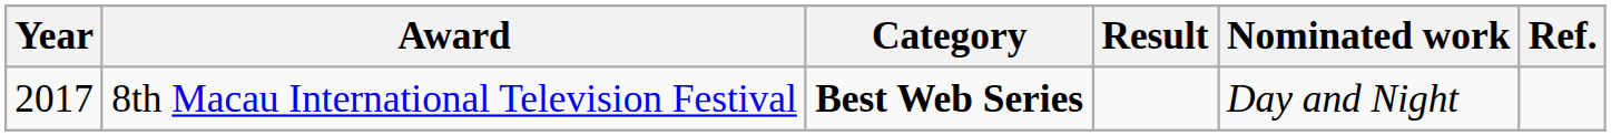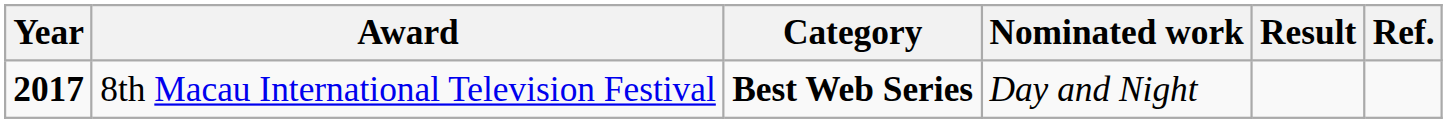 <table class="wikitable">
 <tr>
 <th>Year</th>
 <th>Award</th>
 <th>Category</th>
+<th>Nominated work</th>
 <th>Result</th>
-<th>Nominated work</th>
 <th>Ref.</th>
 </tr>
 <tr>
-<td>2017</td>
+<td><strong>2017</strong></td>
 <td rowspan=1>8th <a href='#'>Macau International Television Festival</a></td>
 <td><strong>Best Web Series</strong></td>
+<td><em>Day and Night</em></td>
 <td></td>
-<td><em>Day and Night</em></td>
 <td></td>
 </tr>
 </table>
